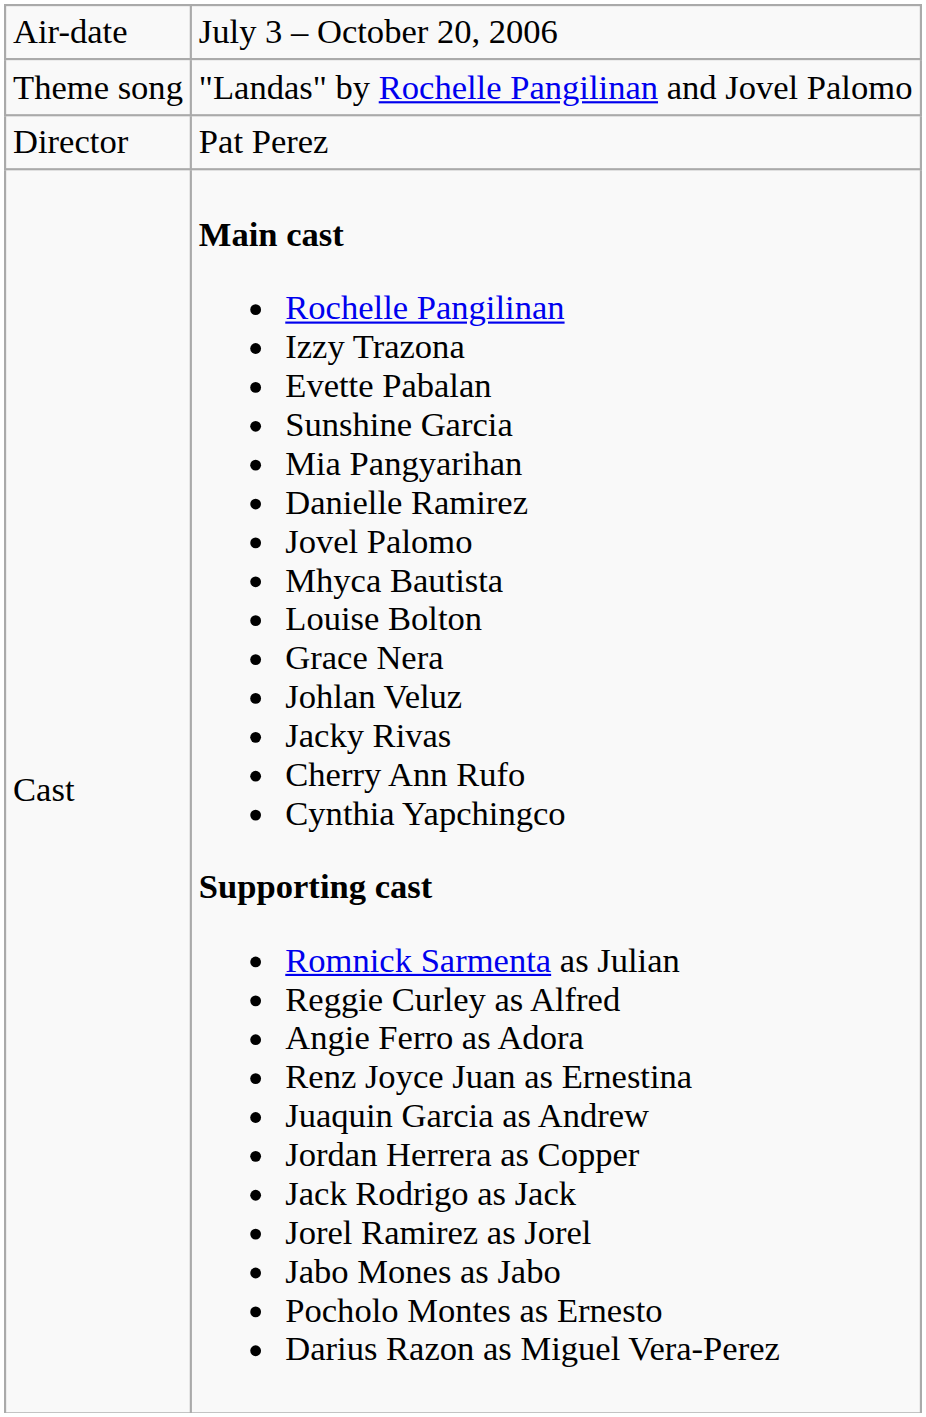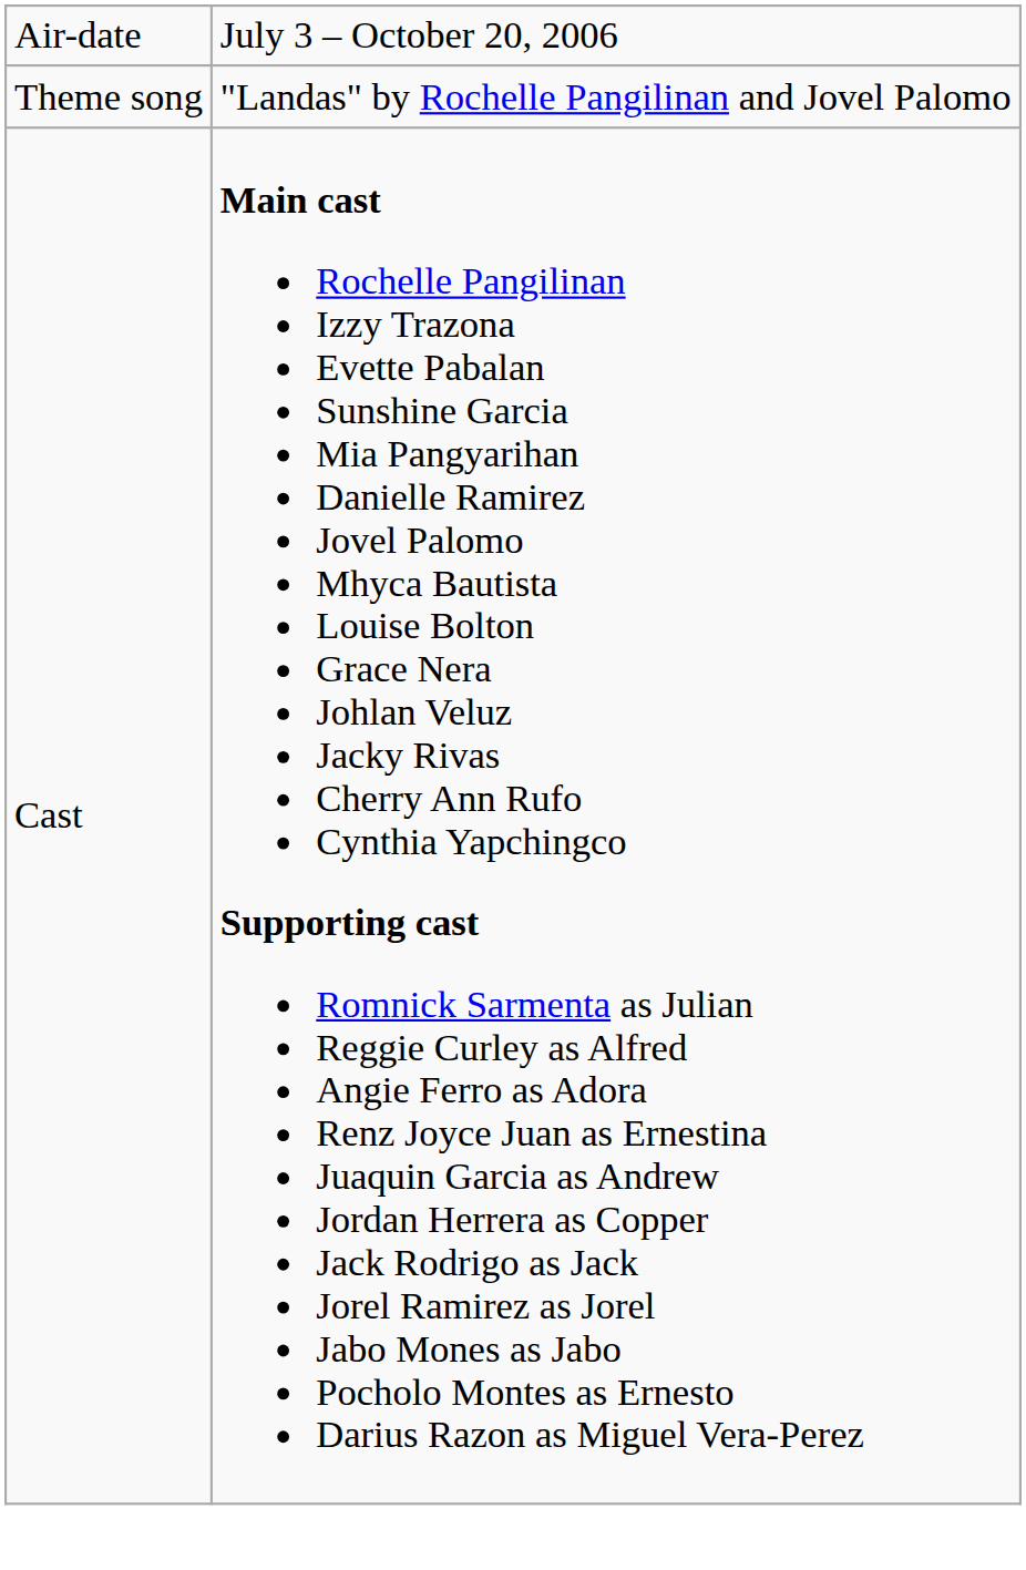 <table class="wikitable">
 <tr>
 <td>Air-date</td>
 <td>July 3 – October 20, 2006</td>
 </tr>
 <tr>
 <td>Theme song</td>
 <td>"Landas" by <a href='#'>Rochelle Pangilinan</a> and Jovel Palomo</td>
 </tr>
 <tr>
-<td>Director</td>
-<td>Pat Perez</td>
-</tr>
-<tr>
 <td>Cast</td>
 <td><br><strong>Main cast</strong><ul><li><a href='#'>Rochelle Pangilinan</a></li><li>Izzy Trazona</li><li>Evette Pabalan</li><li>Sunshine Garcia</li><li>Mia Pangyarihan</li><li>Danielle Ramirez</li><li>Jovel Palomo</li><li>Mhyca Bautista</li><li>Louise Bolton</li><li>Grace Nera</li><li>Johlan Veluz</li><li>Jacky Rivas</li><li>Cherry Ann Rufo</li><li>Cynthia Yapchingco</li></ul><strong>Supporting cast</strong><ul><li><a href='#'>Romnick Sarmenta</a> as Julian</li><li>Reggie Curley as Alfred</li><li>Angie Ferro as Adora</li><li>Renz Joyce Juan as Ernestina</li><li>Juaquin Garcia as Andrew</li><li>Jordan Herrera as Copper</li><li>Jack Rodrigo as Jack</li><li>Jorel Ramirez as Jorel</li><li>Jabo Mones as Jabo</li><li>Pocholo Montes as Ernesto</li><li>Darius Razon as Miguel Vera-Perez</li></ul></td>
 </tr>
 </table>
